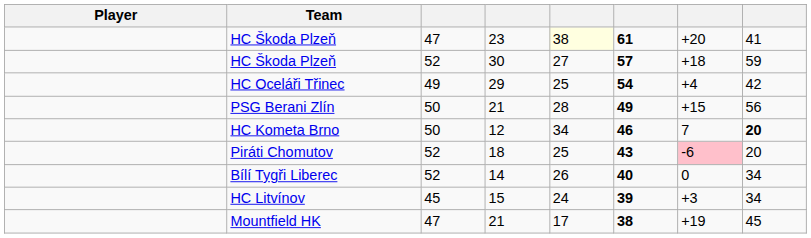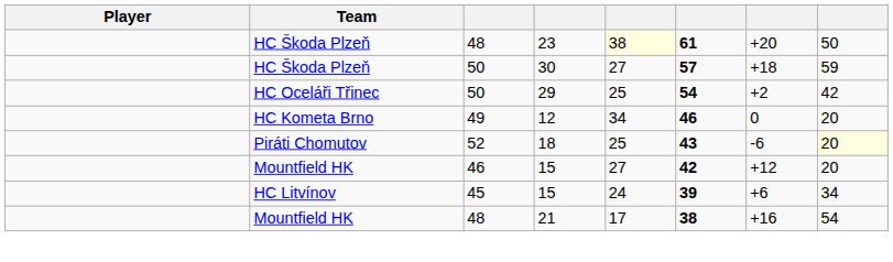 <table class="wikitable sortable">
 <tr>
 <th style="width: 15em;">Player</th>
 <th style="width: 13em;">Team</th>
 <th style="width: 4em;"></th>
 <th style="width: 4em;"></th>
 <th style="width: 4em;"></th>
 <th style="width: 4em;"></th>
 <th style="width: 4em;"></th>
 <th style="width: 4em;"></th>
 </tr>
 <tr>
 <td> </td>
 <td><a href='#'>HC Škoda Plzeň</a></td>
-<td>47</td>
+<td>48</td>
 <td>23</td>
 <td style="background: lightyellow;">38</td>
 <td><strong>61</strong></td>
 <td>+20</td>
-<td>41</td>
+<td>50</td>
 </tr>
 <tr>
 <td> </td>
 <td><a href='#'>HC Škoda Plzeň</a></td>
-<td>52</td>
+<td>50</td>
 <td>30</td>
 <td>27</td>
 <td><strong>57</strong></td>
 <td>+18</td>
 <td>59</td>
 </tr>
 <tr>
 <td> </td>
 <td><a href='#'>HC Oceláři Třinec</a></td>
-<td>49</td>
+<td>50</td>
 <td>29</td>
 <td>25</td>
 <td><strong>54</strong></td>
-<td>+4</td>
+<td>+2</td>
 <td>42</td>
 </tr>
 <tr>
 <td> </td>
-<td><a href='#'>PSG Berani Zlín</a></td>
-<td>50</td>
-<td>21</td>
-<td>28</td>
-<td><strong>49</strong></td>
-<td>+15</td>
-<td>56</td>
-</tr>
-<tr>
-<td> </td>
 <td><a href='#'>HC Kometa Brno</a></td>
-<td>50</td>
+<td>49</td>
 <td>12</td>
 <td>34</td>
 <td><strong>46</strong></td>
-<td>7</td>
-<td><strong>20</strong></td>
+<td>0</td>
+<td>20</td>
 </tr>
 <tr>
 <td> </td>
 <td><a href='#'>Piráti Chomutov</a></td>
 <td>52</td>
 <td>18</td>
 <td>25</td>
 <td><strong>43</strong></td>
-<td style="background: pink;">-6</td>
-<td>20</td>
+<td>-6</td>
+<td style="background: lightyellow;">20</td>
 </tr>
 <tr>
 <td> </td>
-<td><a href='#'>Bílí Tygři Liberec</a></td>
-<td>52</td>
-<td>14</td>
-<td>26</td>
-<td><strong>40</strong></td>
-<td>0</td>
-<td>34</td>
+<td><a href='#'>Mountfield HK</a></td>
+<td>46</td>
+<td>15</td>
+<td>27</td>
+<td><strong>42</strong></td>
+<td>+12</td>
+<td>20</td>
 </tr>
 <tr>
 <td> </td>
 <td><a href='#'>HC Litvínov</a></td>
 <td>45</td>
 <td>15</td>
 <td>24</td>
 <td><strong>39</strong></td>
-<td>+3</td>
+<td>+6</td>
 <td>34</td>
 </tr>
 <tr>
 <td> </td>
 <td><a href='#'>Mountfield HK</a></td>
-<td>47</td>
+<td>48</td>
 <td>21</td>
 <td>17</td>
 <td><strong>38</strong></td>
-<td>+19</td>
-<td>45</td>
+<td>+16</td>
+<td>54</td>
 </tr>
 </table>
